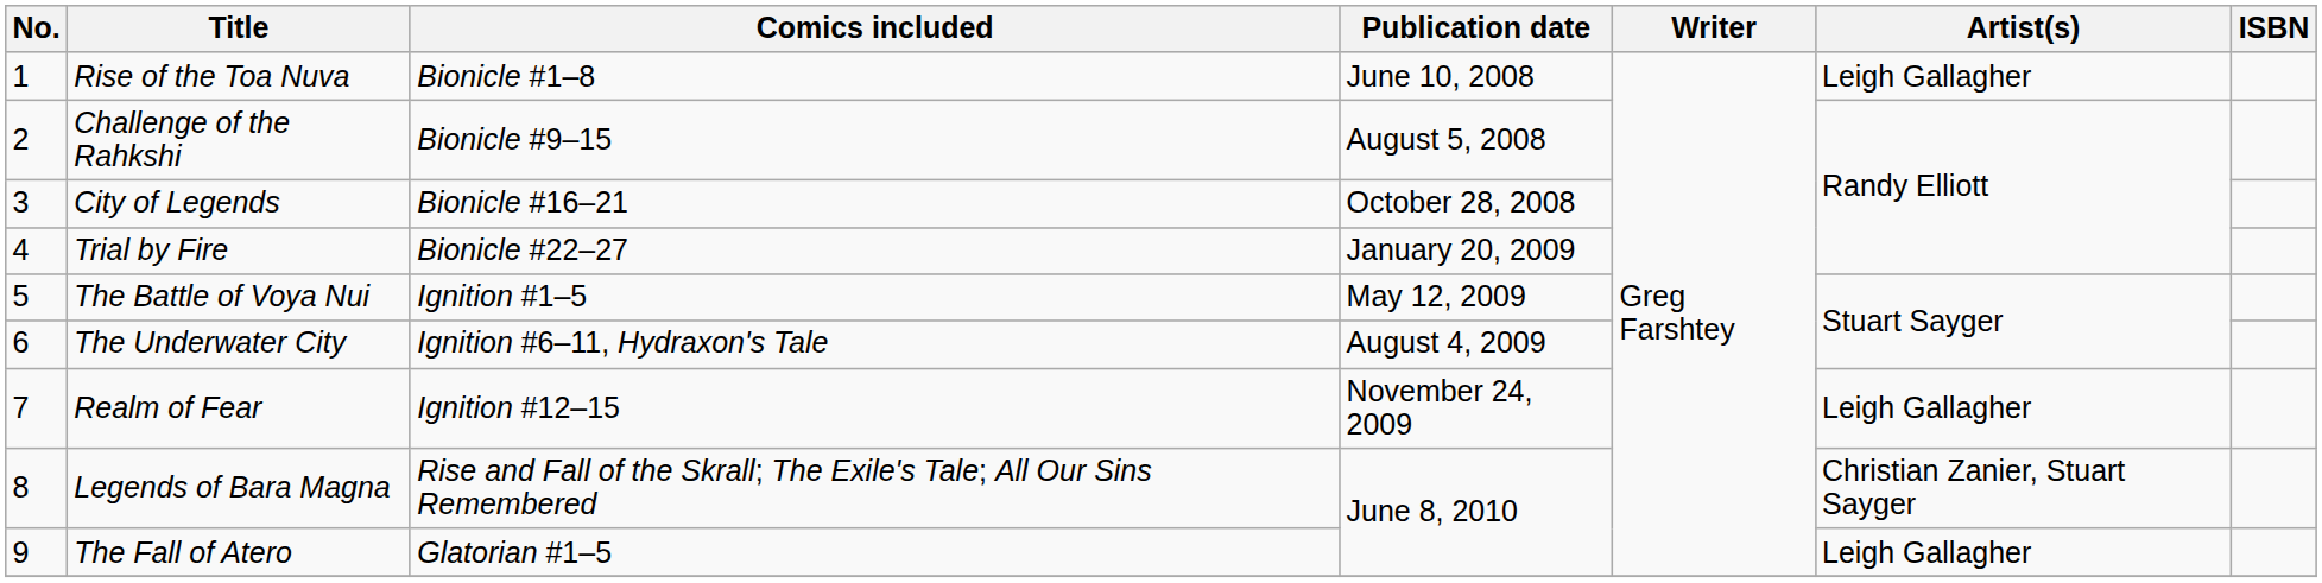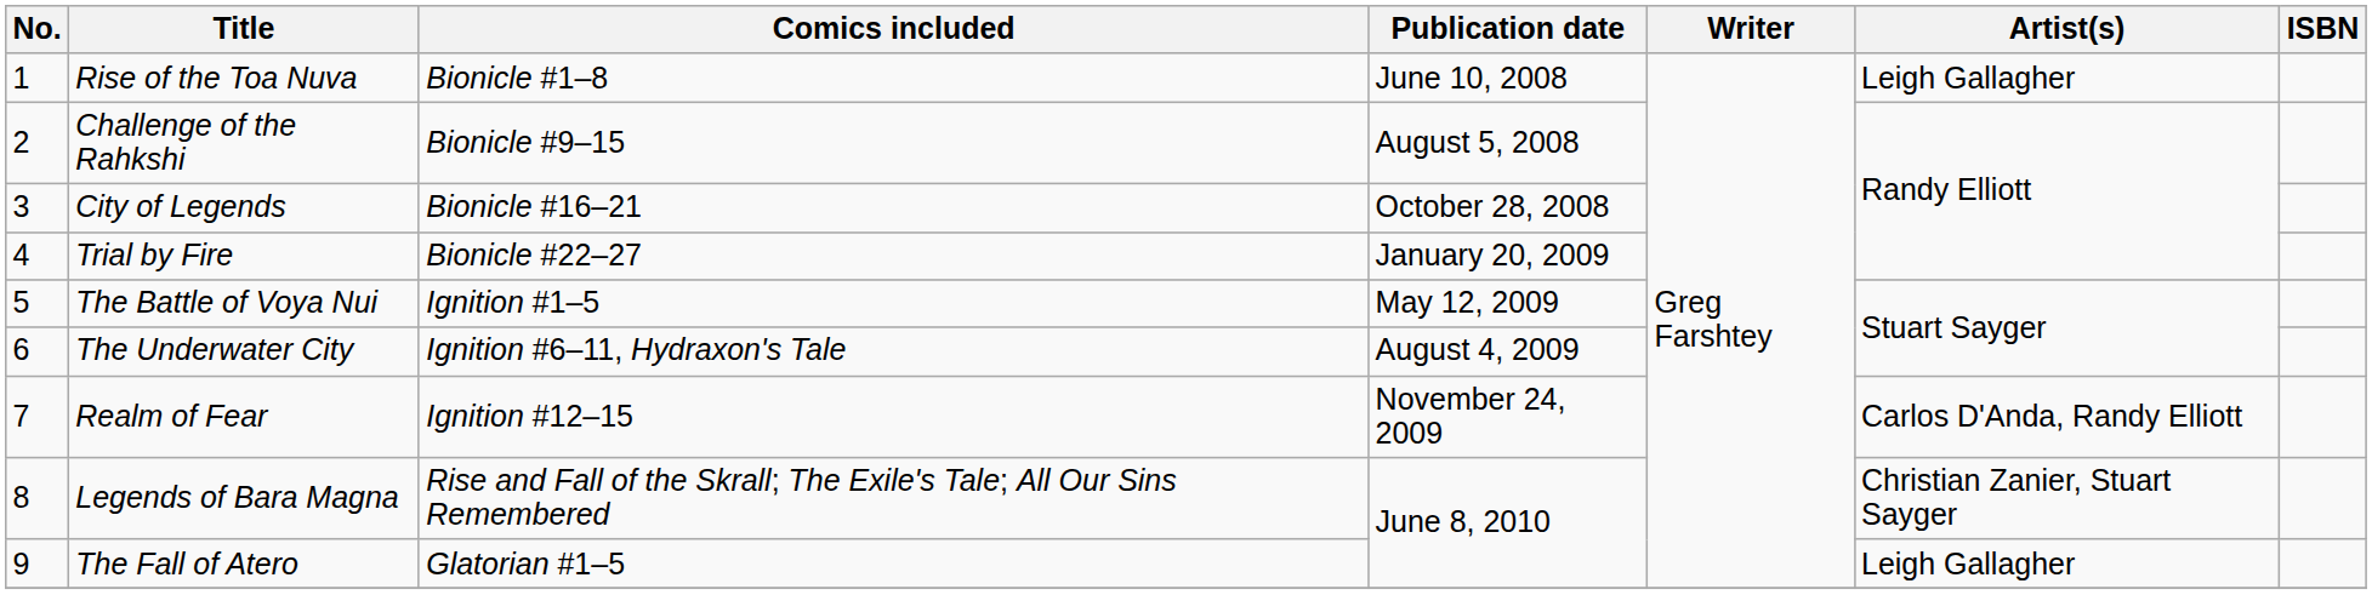 <table class="wikitable">
 <tr>
 <th>No.</th>
 <th>Title</th>
 <th>Comics included</th>
 <th>Publication date</th>
 <th>Writer</th>
 <th>Artist(s)</th>
 <th>ISBN</th>
 </tr>
 <tr>
 <td>1</td>
 <td><em>Rise of the Toa Nuva</em></td>
 <td><em>Bionicle</em> #1–8</td>
 <td>June 10, 2008</td>
 <td rowspan="9">Greg Farshtey</td>
 <td>Leigh Gallagher</td>
 <td></td>
 </tr>
 <tr>
 <td>2</td>
 <td><em>Challenge of the Rahkshi</em></td>
 <td><em>Bionicle</em> #9–15</td>
 <td>August 5, 2008</td>
 <td rowspan="3">Randy Elliott</td>
 <td></td>
 </tr>
 <tr>
 <td>3</td>
 <td><em>City of Legends</em></td>
 <td><em>Bionicle</em> #16–21</td>
 <td>October 28, 2008</td>
 <td></td>
 </tr>
 <tr>
 <td>4</td>
 <td><em>Trial by Fire</em></td>
 <td><em>Bionicle</em> #22–27</td>
 <td>January 20, 2009</td>
 <td></td>
 </tr>
 <tr>
 <td>5</td>
 <td><em>The Battle of Voya Nui</em></td>
 <td><em>Ignition</em> #1–5</td>
 <td>May 12, 2009</td>
 <td rowspan="2">Stuart Sayger</td>
 <td></td>
 </tr>
 <tr>
 <td>6</td>
 <td><em>The Underwater City</em></td>
 <td><em>Ignition</em> #6–11, <em>Hydraxon's Tale</em></td>
 <td>August 4, 2009</td>
 <td></td>
 </tr>
 <tr>
 <td>7</td>
 <td><em>Realm of Fear</em></td>
 <td><em>Ignition</em> #12–15</td>
 <td>November 24, 2009</td>
-<td>Leigh Gallagher</td>
+<td>Carlos D'Anda, Randy Elliott</td>
 <td></td>
 </tr>
 <tr>
 <td>8</td>
 <td><em>Legends of Bara Magna</em></td>
 <td><em>Rise and Fall of the Skrall</em>; <em>The Exile's Tale</em>; <em>All Our Sins Remembered</em></td>
 <td rowspan="2">June 8, 2010</td>
 <td>Christian Zanier, Stuart Sayger</td>
 <td></td>
 </tr>
 <tr>
 <td>9</td>
 <td><em>The Fall of Atero</em></td>
 <td><em>Glatorian</em> #1–5</td>
 <td>Leigh Gallagher</td>
 <td></td>
 </tr>
 <tr>
 </tr>
 </table>
